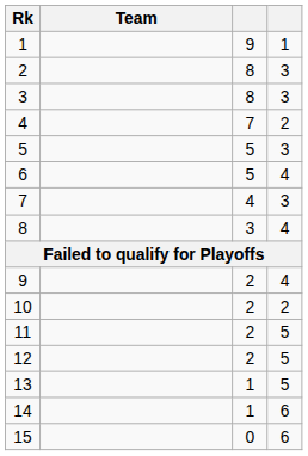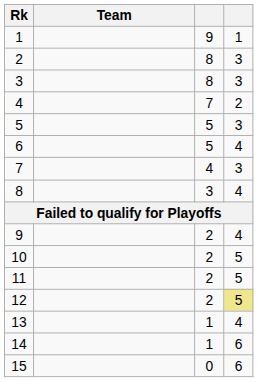 <table class=wikitable style="text-align:center; font-size:95%">
 <tr>
 <th width=25>Rk</th>
 <th width=170>Team</th>
 <th width=25></th>
 <th width=25></th>
 </tr>
 <tr>
 <td>1</td>
 <td align=left></td>
 <td>9</td>
 <td>1</td>
 </tr>
 <tr>
 <td>2</td>
 <td align=left></td>
 <td>8</td>
 <td>3</td>
 </tr>
 <tr>
 <td>3</td>
 <td align=left></td>
 <td>8</td>
 <td>3</td>
 </tr>
 <tr>
 <td>4</td>
 <td align=left></td>
 <td>7</td>
 <td>2</td>
 </tr>
 <tr>
 <td>5</td>
 <td align=left></td>
 <td>5</td>
 <td>3</td>
 </tr>
 <tr>
 <td>6</td>
 <td align=left></td>
 <td>5</td>
 <td>4</td>
 </tr>
 <tr>
 <td>7</td>
 <td align=left></td>
 <td>4</td>
 <td>3</td>
 </tr>
 <tr>
 <td>8</td>
 <td align=left></td>
 <td>3</td>
 <td>4</td>
 </tr>
 <tr>
 <th colspan="8">Failed to qualify for Playoffs</th>
 </tr>
 <tr>
 <td>9</td>
 <td align=left></td>
 <td>2</td>
 <td>4</td>
 </tr>
 <tr>
 <td>10</td>
 <td align=left></td>
 <td>2</td>
-<td>2</td>
+<td>5</td>
 </tr>
 <tr>
 <td>11</td>
 <td align=left></td>
 <td>2</td>
 <td>5</td>
 </tr>
 <tr>
 <td>12</td>
 <td align=left></td>
 <td>2</td>
-<td>5</td>
+<td style="background: khaki;">5</td>
 </tr>
 <tr>
 <td>13</td>
 <td align=left></td>
 <td>1</td>
-<td>5</td>
+<td>4</td>
 </tr>
 <tr>
 <td>14</td>
 <td align=left></td>
 <td>1</td>
 <td>6</td>
 </tr>
 <tr>
 <td>15</td>
 <td align=left></td>
 <td>0</td>
 <td>6</td>
 </tr>
 </table>
